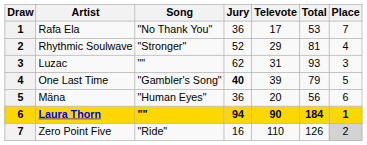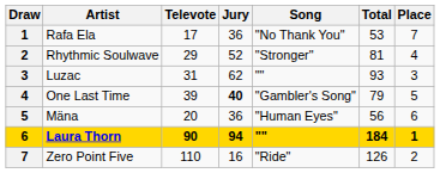 <table class="sortable wikitable plainrowheaders" style="margin: 1em auto 1em auto; text-align:center">
 <tr>
 <th scope="col">Draw</th>
 <th scope="col">Artist</th>
+<th scope="col">Televote</th>
+<th scope="col">Jury</th>
 <th scope="col">Song</th>
-<th scope="col">Jury</th>
-<th scope="col">Televote</th>
 <th scope="col">Total</th>
 <th scope="col">Place</th>
 </tr>
 <tr>
 <th scope="row" style="text-align:center;">1</th>
 <td align="left">Rafa Ela</td>
+<td>17</td>
+<td>36</td>
 <td align="left">"No Thank You"</td>
-<td>36</td>
-<td>17</td>
 <td>53</td>
 <td>7</td>
 </tr>
 <tr>
 <th scope="row" style="text-align:center;">2</th>
 <td align="left">Rhythmic Soulwave</td>
+<td>29</td>
+<td>52</td>
 <td align="left">"Stronger"</td>
-<td>52</td>
-<td>29</td>
 <td>81</td>
 <td>4</td>
 </tr>
 <tr>
 <th scope="row" style="text-align:center;">3</th>
 <td align="left">Luzac</td>
+<td>31</td>
+<td>62</td>
 <td align="left">""</td>
-<td>62</td>
-<td>31</td>
 <td>93</td>
 <td>3</td>
 </tr>
 <tr>
 <th scope="row" style="text-align:center;">4</th>
 <td align="left">One Last Time</td>
+<td>39</td>
+<td><strong>40</strong></td>
 <td align="left">"Gambler's Song"</td>
-<td><strong>40</strong></td>
-<td>39</td>
 <td>79</td>
 <td>5</td>
 </tr>
 <tr>
 <th scope="row" style="text-align:center;">5</th>
 <td align="left">Mäna</td>
+<td>20</td>
+<td>36</td>
 <td align="left">"Human Eyes"</td>
-<td>36</td>
-<td>20</td>
 <td>56</td>
 <td>6</td>
 </tr>
 <tr style="font-weight:bold; background:gold;">
 <th scope="row" style="text-align:center; font-weight:bold; background:gold">6</th>
 <td align="left"><a href='#'>Laura Thorn</a></td>
+<td>90</td>
+<td>94</td>
 <td align="left">""</td>
-<td>94</td>
-<td>90</td>
 <td>184</td>
 <td>1</td>
 </tr>
 <tr>
 <th scope="row" style="text-align:center;">7</th>
 <td align="left">Zero Point Five</td>
+<td>110</td>
+<td>16</td>
 <td align="left">"Ride"</td>
-<td>16</td>
-<td>110</td>
 <td>126</td>
-<td style="background: lightgrey;">2</td>
+<td>2</td>
 </tr>
 </table>
